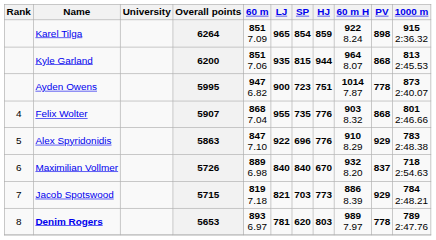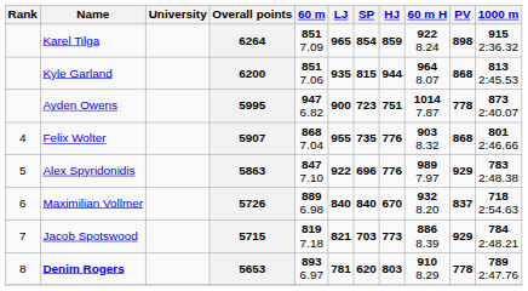 <table class="wikitable sortable" style="text-align:center">
 <tr>
 <th>Rank</th>
 <th>Name</th>
 <th>University</th>
 <th>Overall points</th>
 <th><a href='#'>60&nbsp;m</a></th>
 <th><a href='#'>LJ</a></th>
 <th><a href='#'>SP</a></th>
 <th><a href='#'>HJ</a></th>
 <th><a href='#'>60 m H</a></th>
 <th><a href='#'>PV</a></th>
 <th><a href='#'>1000&nbsp;m</a></th>
 </tr>
 <tr>
 <td></td>
 <td align=left> <a href='#'>Karel Tilga</a></td>
 <td></td>
 <th>6264</th>
 <td><strong>851</strong><br>7.09</td>
 <td><strong>965</strong><br></td>
 <td><strong>854</strong><br></td>
 <td><strong>859</strong><br></td>
 <td><strong>922</strong><br>8.24</td>
 <td><strong>898</strong><br></td>
 <td><strong>915</strong><br>2:36.32</td>
 </tr>
 <tr>
 <td></td>
 <td align=left> <a href='#'>Kyle Garland</a></td>
 <td></td>
 <th>6200</th>
 <td><strong>851</strong><br>7.06</td>
 <td><strong>935</strong><br></td>
 <td><strong>815</strong><br></td>
 <td><strong>944</strong><br></td>
 <td><strong>964</strong><br>8.07</td>
 <td><strong>868</strong><br></td>
 <td><strong>813</strong><br>2:45.53</td>
 </tr>
 <tr>
 <td></td>
 <td align=left> <a href='#'>Ayden Owens</a></td>
 <td></td>
 <th>5995</th>
 <td><strong>947</strong><br>6.82</td>
 <td><strong>900</strong><br></td>
 <td><strong>723</strong><br></td>
 <td><strong>751</strong><br></td>
 <td><strong>1014</strong><br>7.87</td>
 <td><strong>778</strong><br></td>
 <td><strong>873</strong><br>2:40.07</td>
 </tr>
 <tr>
 <td>4</td>
 <td align=left> <a href='#'>Felix Wolter</a></td>
 <td></td>
 <th>5907</th>
 <td><strong>868</strong><br>7.04</td>
 <td><strong>955</strong><br></td>
 <td><strong>735</strong><br></td>
 <td><strong>776</strong><br></td>
 <td><strong>903</strong><br>8.32</td>
 <td><strong>868</strong><br></td>
 <td><strong>801</strong><br>2:46.66</td>
 </tr>
 <tr>
 <td>5</td>
 <td align=left> <a href='#'>Alex Spyridonidis</a></td>
 <td></td>
 <th>5863</th>
 <td><strong>847</strong><br>7.10</td>
 <td><strong>922</strong><br></td>
 <td><strong>696</strong><br></td>
 <td><strong>776</strong><br></td>
-<td><strong>910</strong><br>8.29</td>
+<td><strong>989</strong><br>7.97</td>
 <td><strong>929</strong><br></td>
 <td><strong>783</strong><br>2:48.38</td>
 </tr>
 <tr>
 <td>6</td>
 <td align=left> <a href='#'>Maximilian Vollmer</a></td>
 <td></td>
 <th>5726</th>
 <td><strong>889</strong><br>6.98</td>
 <td><strong>840</strong><br></td>
 <td><strong>840</strong><br></td>
 <td><strong>670</strong><br></td>
 <td><strong>932</strong><br>8.20</td>
 <td><strong>837</strong><br></td>
 <td><strong>718</strong><br>2:54.63</td>
 </tr>
 <tr>
 <td>7</td>
 <td align=left> <a href='#'>Jacob Spotswood</a></td>
 <td></td>
 <th>5715</th>
 <td><strong>819</strong><br>7.18</td>
 <td><strong>821</strong><br></td>
 <td><strong>703</strong><br></td>
 <td><strong>773</strong><br></td>
 <td><strong>886</strong><br>8.39</td>
 <td><strong>929</strong><br></td>
 <td><strong>784</strong><br>2:48.21</td>
 </tr>
 <tr>
 <td>8</td>
 <td align=left><strong> <a href='#'>Denim Rogers</a></strong></td>
 <td></td>
 <th>5653</th>
 <td><strong>893</strong><br>6.97</td>
 <td><strong>781</strong><br></td>
 <td><strong>620</strong><br></td>
 <td><strong>803</strong><br></td>
-<td><strong>989</strong><br>7.97</td>
+<td><strong>910</strong><br>8.29</td>
 <td><strong>778</strong><br></td>
 <td><strong>789</strong><br>2:47.76</td>
 </tr>
 <tr>
 </tr>
 </table>
